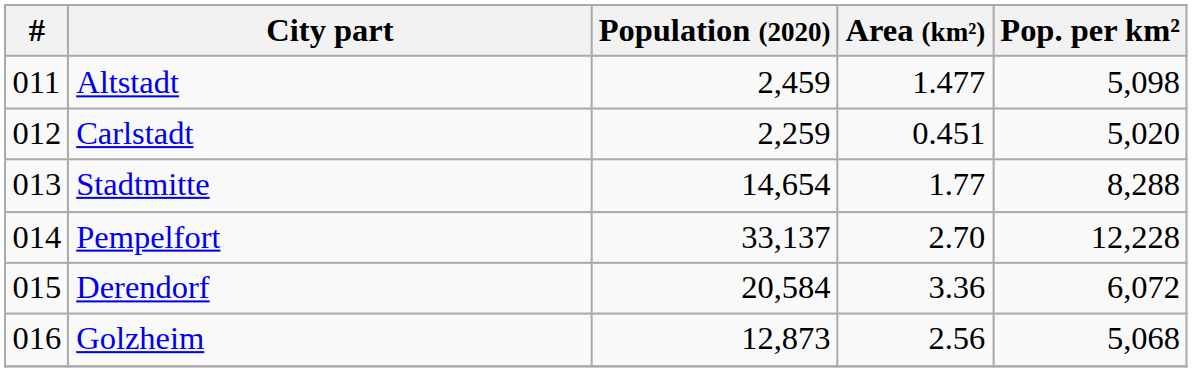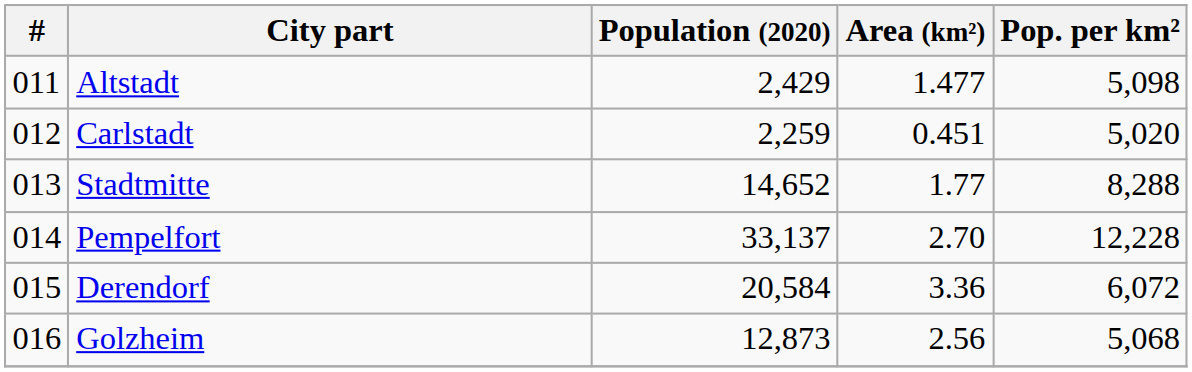 <table class="wikitable sortable">
 <tr ---->
 <th>#</th>
 <th width="250px">City part</th>
 <th>Population <small>(2020)</small></th>
 <th>Area <small>(km²)</small></th>
 <th>Pop. per km²</th>
 </tr>
 <tr align="right">
 <td align="left">011</td>
 <td align="left"><a href='#'>Altstadt</a></td>
-<td>2,459</td>
+<td>2,429</td>
 <td>1.477</td>
 <td>5,098</td>
 </tr>
 <tr align="right">
 <td align="left">012</td>
 <td align="left"><a href='#'>Carlstadt</a></td>
 <td>2,259</td>
 <td>0.451</td>
 <td>5,020</td>
 </tr>
 <tr align="right">
 <td align="left">013</td>
 <td align="left"><a href='#'>Stadtmitte</a></td>
-<td>14,654</td>
+<td>14,652</td>
 <td>1.77</td>
 <td>8,288</td>
 </tr>
 <tr align="right">
 <td align="left">014</td>
 <td align="left"><a href='#'>Pempelfort</a></td>
 <td>33,137</td>
 <td>2.70</td>
 <td>12,228</td>
 </tr>
 <tr align="right">
 <td align="left">015</td>
 <td align="left"><a href='#'>Derendorf</a></td>
 <td>20,584</td>
 <td>3.36</td>
 <td>6,072</td>
 </tr>
 <tr align="right">
 <td align="left">016</td>
 <td align="left"><a href='#'>Golzheim</a></td>
 <td>12,873</td>
 <td>2.56</td>
 <td>5,068</td>
 </tr>
 <tr align="right">
 </tr>
 </table>
